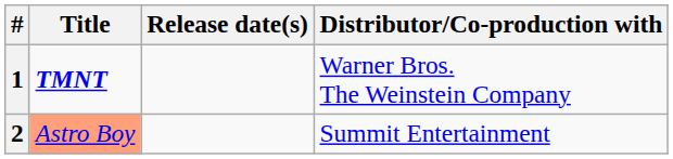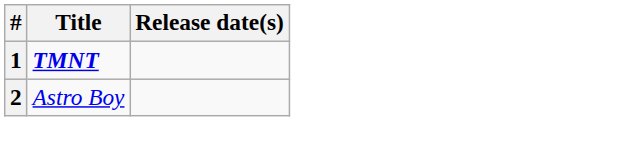 <table class="wikitable sortable">
 <tr>
 <th>#</th>
 <th scope="col">Title</th>
 <th scope="col">Release date(s)</th>
-<th scope="col">Distributor/Co-production with</th>
 </tr>
 <tr>
 <th>1</th>
 <td scope="row"><strong><em><a href='#'>TMNT</a></em></strong></td>
 <td></td>
-<td><a href='#'>Warner Bros.</a><br><a href='#'>The Weinstein Company</a></td>
 </tr>
 <tr>
 <th>2</th>
-<td scope="row" style="background: lightsalmon;"><em><a href='#'>Astro Boy</a></em></td>
+<td scope="row"><em><a href='#'>Astro Boy</a></em></td>
 <td></td>
-<td><a href='#'>Summit Entertainment</a></td>
 </tr>
 </table>
